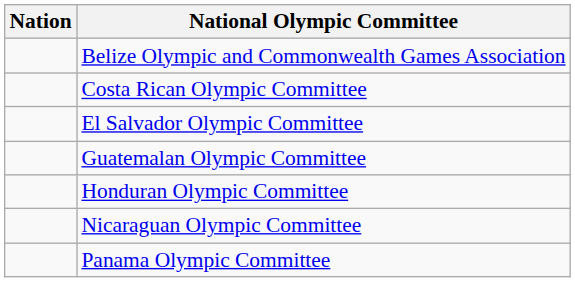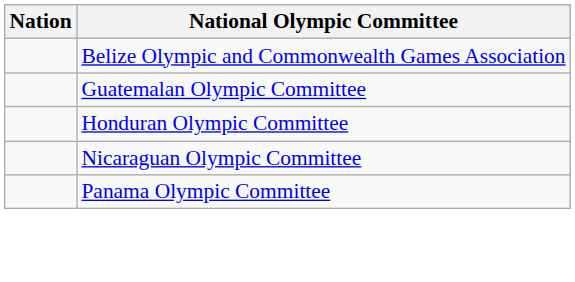 <table class="wikitable">
 <tr>
 <th>Nation</th>
 <th>National Olympic Committee</th>
 </tr>
 <tr>
 <td></td>
 <td><a href='#'>Belize Olympic and Commonwealth Games Association</a></td>
-</tr>
-<tr>
-<td></td>
-<td><a href='#'>Costa Rican Olympic Committee</a></td>
-</tr>
-<tr>
-<td></td>
-<td><a href='#'>El Salvador Olympic Committee</a></td>
 </tr>
 <tr>
 <td></td>
 <td><a href='#'>Guatemalan Olympic Committee</a></td>
 </tr>
 <tr>
 <td></td>
 <td><a href='#'>Honduran Olympic Committee</a></td>
 </tr>
 <tr>
 <td></td>
 <td><a href='#'>Nicaraguan Olympic Committee</a></td>
 </tr>
 <tr>
 <td></td>
 <td><a href='#'>Panama Olympic Committee</a></td>
 </tr>
 </table>
